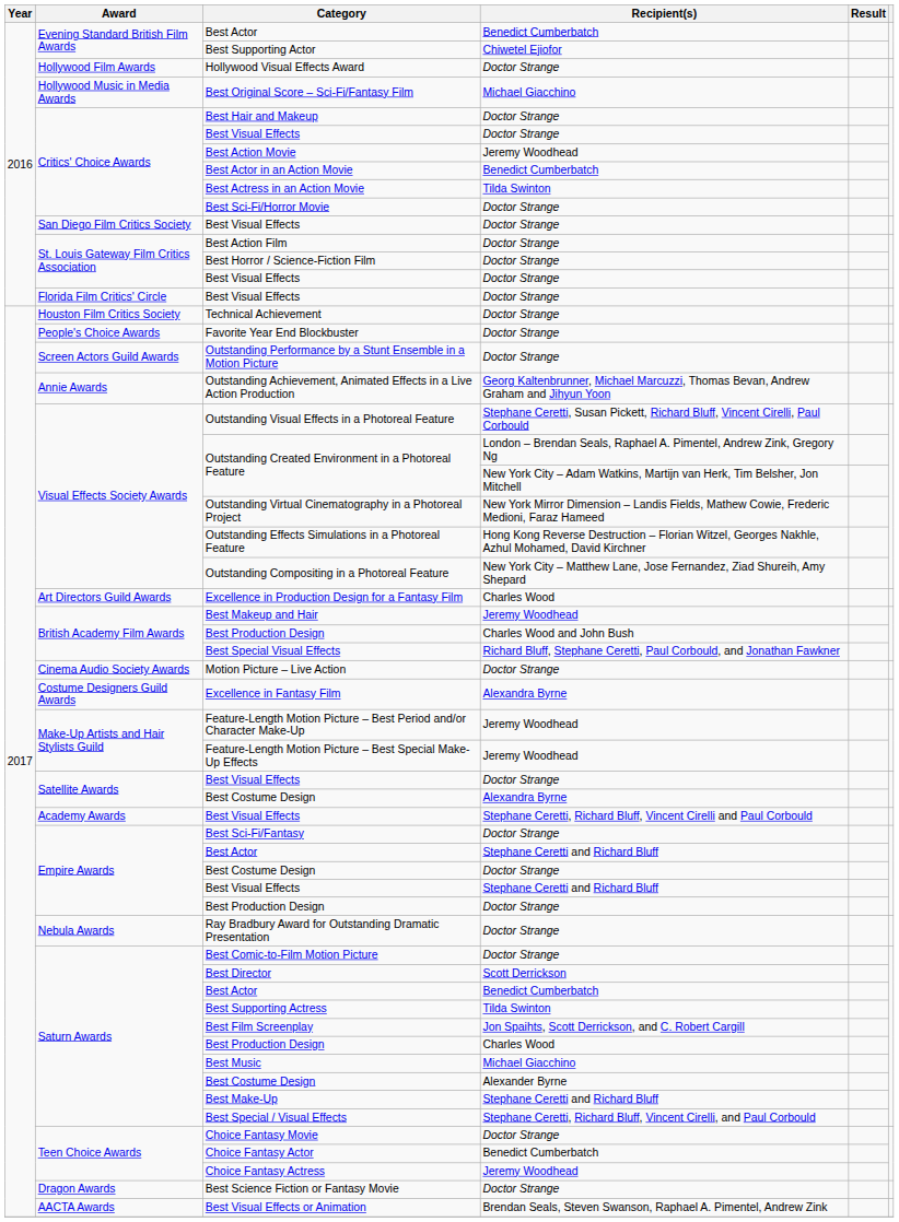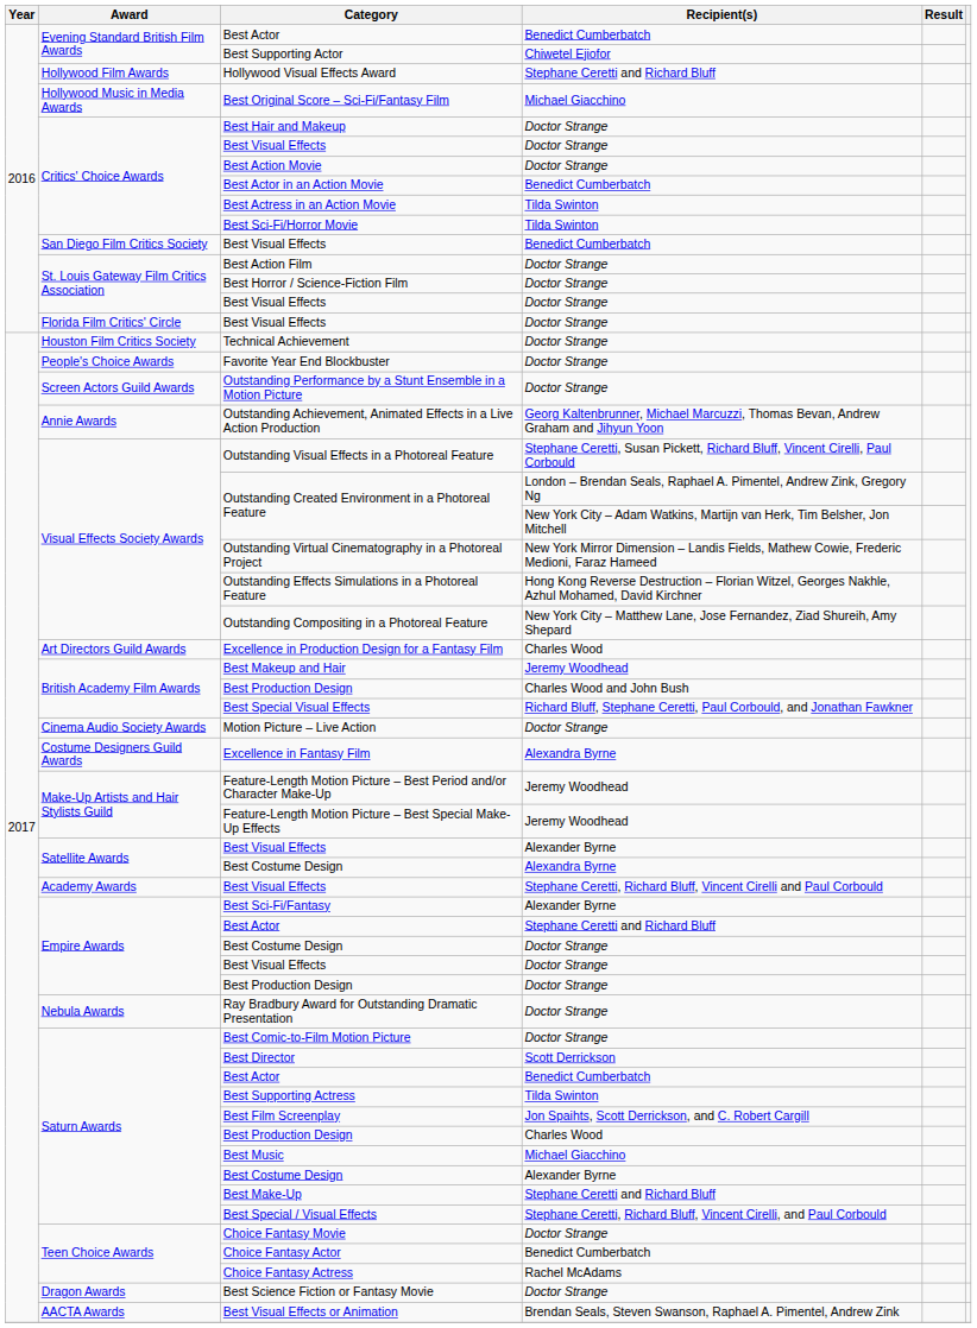 <table class="wikitable sortable" style="width: 99%;">
 <tr>
 <th scope="col">Year</th>
 <th scope="col">Award</th>
 <th scope="col">Category</th>
 <th scope="col">Recipient(s)</th>
 <th scope="col">Result</th>
 <th scope="col" class="unsortable"></th>
 </tr>
 <tr>
 <td rowspan="15">2016</td>
 <td rowspan="2"><a href='#'>Evening Standard British Film Awards</a></td>
 <td>Best Actor</td>
 <td><a href='#'>Benedict Cumberbatch</a></td>
 <td></td>
 <td rowspan="2" style="text-align:center;"></td>
 </tr>
 <tr>
 <td>Best Supporting Actor</td>
 <td><a href='#'>Chiwetel Ejiofor</a></td>
 <td></td>
 </tr>
 <tr>
 <td><a href='#'>Hollywood Film Awards</a></td>
 <td>Hollywood Visual Effects Award</td>
-<td><em>Doctor Strange</em></td>
+<td><a href='#'>Stephane Ceretti</a> and <a href='#'>Richard Bluff</a></td>
 <td></td>
 <td style="text-align:center;"></td>
 </tr>
 <tr>
 <td><a href='#'>Hollywood Music in Media Awards</a></td>
 <td><a href='#'>Best Original Score – Sci-Fi/Fantasy Film</a></td>
 <td><a href='#'>Michael Giacchino</a></td>
 <td></td>
 <td style="text-align:center;"></td>
 </tr>
 <tr>
 <td rowspan="6"><a href='#'>Critics' Choice Awards</a></td>
 <td><a href='#'>Best Hair and Makeup</a></td>
 <td><em>Doctor Strange</em></td>
 <td></td>
 <td rowspan="6" style="text-align:center;"></td>
 </tr>
 <tr>
 <td><a href='#'>Best Visual Effects</a></td>
 <td><em>Doctor Strange</em></td>
 <td></td>
 </tr>
 <tr>
 <td><a href='#'>Best Action Movie</a></td>
-<td>Jeremy Woodhead</td>
+<td><em>Doctor Strange</em></td>
 <td></td>
 </tr>
 <tr>
 <td><a href='#'>Best Actor in an Action Movie</a></td>
 <td><a href='#'>Benedict Cumberbatch</a></td>
 <td></td>
 </tr>
 <tr>
 <td><a href='#'>Best Actress in an Action Movie</a></td>
 <td><a href='#'>Tilda Swinton</a></td>
 <td></td>
 </tr>
 <tr>
 <td><a href='#'>Best Sci-Fi/Horror Movie</a></td>
-<td><em>Doctor Strange</em></td>
+<td><a href='#'>Tilda Swinton</a></td>
 <td></td>
 </tr>
 <tr>
 <td><a href='#'>San Diego Film Critics Society</a></td>
 <td>Best Visual Effects</td>
-<td><em>Doctor Strange</em></td>
+<td><a href='#'>Benedict Cumberbatch</a></td>
 <td></td>
 <td style="text-align:center;"></td>
 </tr>
 <tr>
 <td rowspan=3><a href='#'>St. Louis Gateway Film Critics Association</a></td>
 <td>Best Action Film</td>
 <td><em>Doctor Strange</em></td>
 <td></td>
 <td rowspan=3 style="text-align:center;"></td>
 </tr>
 <tr>
 <td>Best Horror / Science-Fiction Film</td>
 <td><em>Doctor Strange</em></td>
 <td></td>
 </tr>
 <tr>
 <td>Best Visual Effects</td>
 <td><em>Doctor Strange</em></td>
 <td></td>
 </tr>
 <tr>
 <td><a href='#'>Florida Film Critics' Circle</a></td>
 <td>Best Visual Effects</td>
 <td><em>Doctor Strange</em></td>
 <td></td>
 <td style="text-align:center;"></td>
 </tr>
 <tr>
 <td rowspan="42">2017</td>
 <td><a href='#'>Houston Film Critics Society</a></td>
 <td>Technical Achievement</td>
 <td><em>Doctor Strange</em></td>
 <td></td>
 <td style="text-align:center;"></td>
 </tr>
 <tr>
 <td><a href='#'>People's Choice Awards</a></td>
 <td>Favorite Year End Blockbuster</td>
 <td><em>Doctor Strange</em></td>
 <td></td>
 <td style="text-align:center;"></td>
 </tr>
 <tr>
 <td><a href='#'>Screen Actors Guild Awards</a></td>
 <td><a href='#'>Outstanding Performance by a Stunt Ensemble in a Motion Picture</a></td>
 <td><em>Doctor Strange</em></td>
 <td></td>
 <td style="text-align:center;"></td>
 </tr>
 <tr>
 <td><a href='#'>Annie Awards</a></td>
 <td>Outstanding Achievement, Animated Effects in a Live Action Production</td>
 <td><a href='#'>Georg Kaltenbrunner</a>, <a href='#'>Michael Marcuzzi</a>, Thomas Bevan, Andrew Graham and <a href='#'>Jihyun Yoon</a></td>
 <td></td>
 <td style="text-align:center;"></td>
 </tr>
 <tr>
 <td rowspan="6"><a href='#'>Visual Effects Society Awards</a></td>
 <td>Outstanding Visual Effects in a Photoreal Feature</td>
 <td><a href='#'>Stephane Ceretti</a>, Susan Pickett, <a href='#'>Richard Bluff</a>, <a href='#'>Vincent Cirelli</a>, <a href='#'>Paul Corbould</a></td>
 <td></td>
 <td rowspan="6" style="text-align:center;"></td>
 </tr>
 <tr>
 <td rowspan="2">Outstanding Created Environment in a Photoreal Feature</td>
 <td>London – Brendan Seals, Raphael A. Pimentel, Andrew Zink, Gregory Ng</td>
 <td></td>
 </tr>
 <tr>
 <td>New York City – Adam Watkins, Martijn van Herk, Tim Belsher, Jon Mitchell</td>
 <td></td>
 </tr>
 <tr>
 <td>Outstanding Virtual Cinematography in a Photoreal Project</td>
 <td>New York Mirror Dimension – Landis Fields, Mathew Cowie, Frederic Medioni, Faraz Hameed</td>
 <td></td>
 </tr>
 <tr>
 <td>Outstanding Effects Simulations in a Photoreal Feature</td>
 <td>Hong Kong Reverse Destruction – Florian Witzel, Georges Nakhle, Azhul Mohamed, David Kirchner</td>
 <td></td>
 </tr>
 <tr>
 <td>Outstanding Compositing in a Photoreal Feature</td>
 <td>New York City – Matthew Lane, Jose Fernandez, Ziad Shureih, Amy Shepard</td>
 <td></td>
 </tr>
 <tr>
 <td><a href='#'>Art Directors Guild Awards</a></td>
 <td><a href='#'>Excellence in Production Design for a Fantasy Film</a></td>
 <td>Charles Wood</td>
 <td></td>
 <td style="text-align:center;"></td>
 </tr>
 <tr>
 <td rowspan="3"><a href='#'>British Academy Film Awards</a></td>
 <td><a href='#'>Best Makeup and Hair</a></td>
 <td><a href='#'>Jeremy Woodhead</a></td>
 <td></td>
 <td rowspan="3" style="text-align:center;"></td>
 </tr>
 <tr>
 <td><a href='#'>Best Production Design</a></td>
 <td>Charles Wood and John Bush</td>
 <td></td>
 </tr>
 <tr>
 <td><a href='#'>Best Special Visual Effects</a></td>
 <td><a href='#'>Richard Bluff</a>, <a href='#'>Stephane Ceretti</a>, <a href='#'>Paul Corbould</a>, and <a href='#'>Jonathan Fawkner</a></td>
 <td></td>
 </tr>
 <tr>
 <td><a href='#'>Cinema Audio Society Awards</a></td>
 <td>Motion Picture – Live Action</td>
 <td><em>Doctor Strange</em></td>
 <td></td>
 <td style="text-align:center;"></td>
 </tr>
 <tr>
 <td><a href='#'>Costume Designers Guild Awards</a></td>
 <td><a href='#'>Excellence in Fantasy Film</a></td>
 <td><a href='#'>Alexandra Byrne</a></td>
 <td></td>
 <td style="text-align:center;"></td>
 </tr>
 <tr>
 <td rowspan=2><a href='#'>Make-Up Artists and Hair Stylists Guild</a></td>
 <td>Feature-Length Motion Picture – Best Period and/or Character Make-Up</td>
 <td>Jeremy Woodhead</td>
 <td></td>
 <td rowspan=2 style="text-align:center;"></td>
 </tr>
 <tr>
 <td>Feature-Length Motion Picture – Best Special Make-Up Effects</td>
 <td>Jeremy Woodhead</td>
 <td></td>
 </tr>
 <tr>
 <td rowspan="2"><a href='#'>Satellite Awards</a></td>
 <td><a href='#'>Best Visual Effects</a></td>
-<td><em>Doctor Strange</em></td>
+<td>Alexander Byrne</td>
 <td></td>
 <td rowspan="2" style="text-align:center;"></td>
 </tr>
 <tr>
 <td>Best Costume Design</td>
 <td><a href='#'>Alexandra Byrne</a></td>
 <td></td>
 </tr>
 <tr>
 <td><a href='#'>Academy Awards</a></td>
 <td><a href='#'>Best Visual Effects</a></td>
 <td><a href='#'>Stephane Ceretti</a>, <a href='#'>Richard Bluff</a>, <a href='#'>Vincent Cirelli</a> and <a href='#'>Paul Corbould</a></td>
 <td></td>
 <td style="text-align:center;"></td>
 </tr>
 <tr>
 <td rowspan="5"><a href='#'>Empire Awards</a></td>
 <td><a href='#'>Best Sci-Fi/Fantasy</a></td>
-<td><em>Doctor Strange</em></td>
+<td>Alexander Byrne</td>
 <td></td>
 <td rowspan="5" style="text-align:center;"></td>
 </tr>
 <tr>
 <td><a href='#'>Best Actor</a></td>
 <td><a href='#'>Stephane Ceretti</a> and <a href='#'>Richard Bluff</a></td>
 <td></td>
 </tr>
 <tr>
 <td>Best Costume Design</td>
 <td><em>Doctor Strange</em></td>
 <td></td>
 </tr>
 <tr>
 <td>Best Visual Effects</td>
-<td><a href='#'>Stephane Ceretti</a> and <a href='#'>Richard Bluff</a></td>
+<td><em>Doctor Strange</em></td>
 <td></td>
 </tr>
 <tr>
 <td>Best Production Design</td>
 <td><em>Doctor Strange</em></td>
 <td></td>
 </tr>
 <tr>
 <td><a href='#'>Nebula Awards</a></td>
 <td>Ray Bradbury Award for Outstanding Dramatic Presentation</td>
 <td><em>Doctor Strange</em></td>
 <td></td>
 <td style="text-align:center;"></td>
 </tr>
 <tr>
 <td rowspan="10"><a href='#'>Saturn Awards</a></td>
 <td><a href='#'>Best Comic-to-Film Motion Picture</a></td>
 <td><em>Doctor Strange</em></td>
 <td></td>
 <td rowspan="10" style="text-align:center;"></td>
 </tr>
 <tr>
 <td><a href='#'>Best Director</a></td>
 <td><a href='#'>Scott Derrickson</a></td>
 <td></td>
 </tr>
 <tr>
 <td><a href='#'>Best Actor</a></td>
 <td><a href='#'>Benedict Cumberbatch</a></td>
 <td></td>
 </tr>
 <tr>
 <td><a href='#'>Best Supporting Actress</a></td>
 <td><a href='#'>Tilda Swinton</a></td>
 <td></td>
 </tr>
 <tr>
 <td><a href='#'>Best Film Screenplay</a></td>
 <td><a href='#'>Jon Spaihts</a>, <a href='#'>Scott Derrickson</a>, and <a href='#'>C. Robert Cargill</a></td>
 <td></td>
 </tr>
 <tr>
 <td><a href='#'>Best Production Design</a></td>
 <td>Charles Wood</td>
 <td></td>
 </tr>
 <tr>
 <td><a href='#'>Best Music</a></td>
 <td><a href='#'>Michael Giacchino</a></td>
 <td></td>
 </tr>
 <tr>
 <td><a href='#'>Best Costume Design</a></td>
 <td>Alexander Byrne</td>
 <td></td>
 </tr>
 <tr>
 <td><a href='#'>Best Make-Up</a></td>
 <td><a href='#'>Stephane Ceretti</a> and <a href='#'>Richard Bluff</a></td>
 <td></td>
 </tr>
 <tr>
 <td><a href='#'>Best Special / Visual Effects</a></td>
 <td><a href='#'>Stephane Ceretti</a>, <a href='#'>Richard Bluff</a>, <a href='#'>Vincent Cirelli</a>, and <a href='#'>Paul Corbould</a></td>
 <td></td>
 </tr>
 <tr>
 <td rowspan="3"><a href='#'>Teen Choice Awards</a></td>
 <td><a href='#'>Choice Fantasy Movie</a></td>
 <td><em>Doctor Strange</em></td>
 <td></td>
 <td rowspan="3" style="text-align:center;"></td>
 </tr>
 <tr>
 <td><a href='#'>Choice Fantasy Actor</a></td>
 <td>Benedict Cumberbatch</td>
 <td></td>
 </tr>
 <tr>
 <td><a href='#'>Choice Fantasy Actress</a></td>
-<td><a href='#'>Jeremy Woodhead</a></td>
+<td>Rachel McAdams</td>
 <td></td>
 </tr>
 <tr>
 <td><a href='#'>Dragon Awards</a></td>
 <td>Best Science Fiction or Fantasy Movie</td>
 <td><em>Doctor Strange</em></td>
 <td></td>
 <td style="text-align:center;"></td>
 </tr>
 <tr>
 <td><a href='#'>AACTA Awards</a></td>
 <td><a href='#'>Best Visual Effects or Animation</a></td>
 <td>Brendan Seals, Steven Swanson, Raphael A. Pimentel, Andrew Zink</td>
 <td></td>
 <td style="text-align:center;"></td>
 </tr>
 <tr>
 </tr>
 </table>
